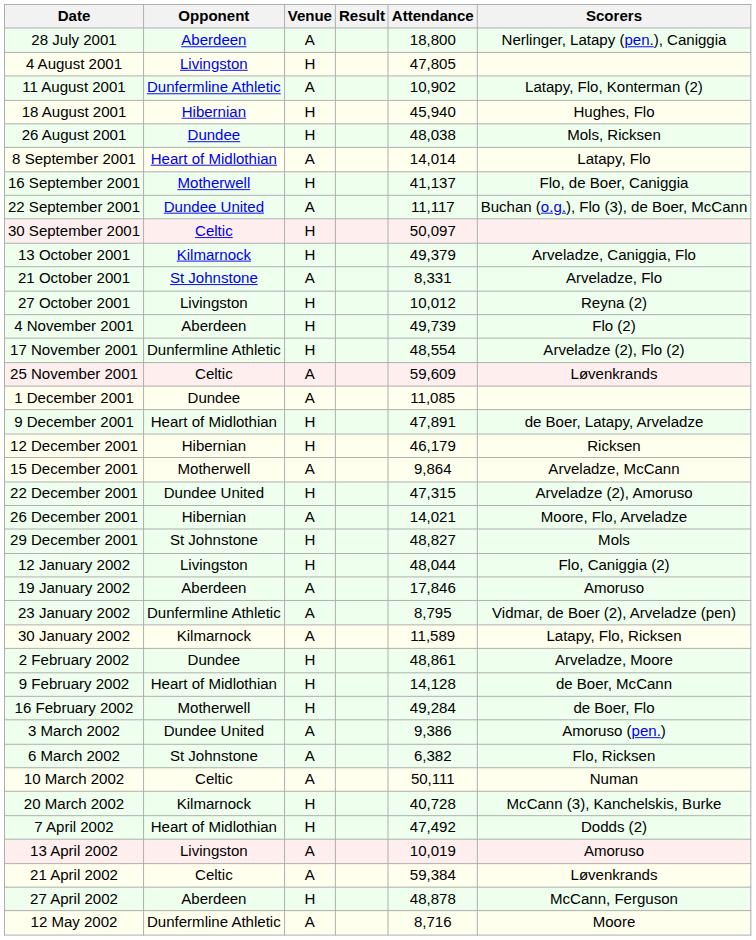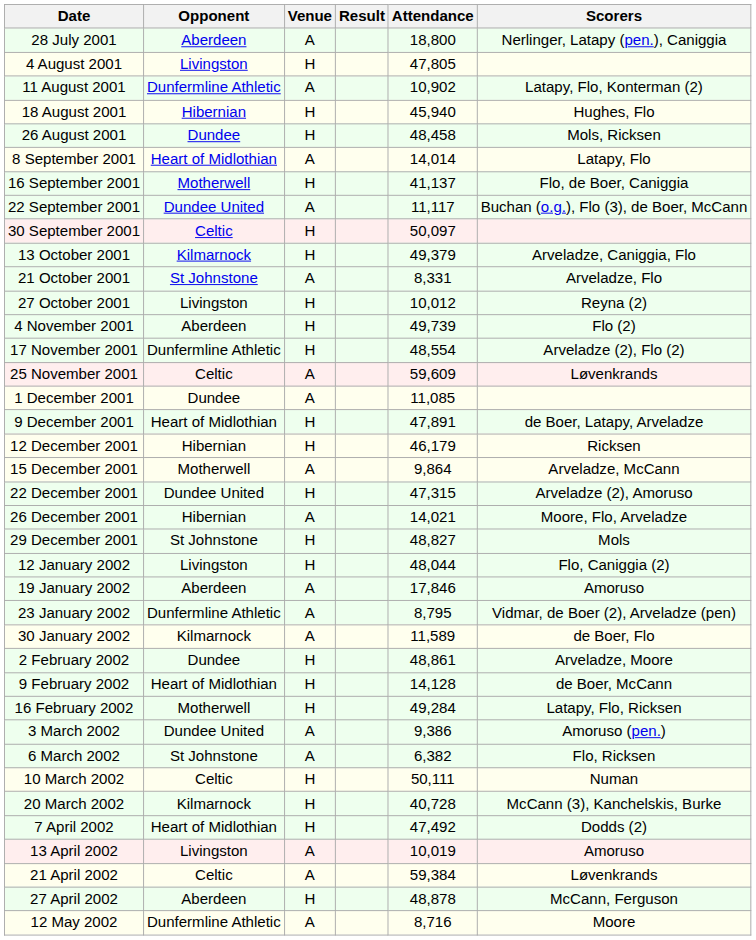 <table class="wikitable sortable" style="font-size:100%; text-align:center">
 <tr>
 <th>Date</th>
 <th>Opponent</th>
 <th>Venue</th>
 <th>Result</th>
 <th>Attendance</th>
 <th>Scorers</th>
 </tr>
 <tr bgcolor = "#EEFFEE">
 <td>28 July 2001</td>
 <td><a href='#'>Aberdeen</a></td>
 <td>A</td>
 <td></td>
 <td>18,800</td>
 <td>Nerlinger, Latapy (<a href='#'>pen.</a>), Caniggia</td>
 </tr>
 <tr bgcolor = "#FFFFEE">
 <td>4 August 2001</td>
 <td><a href='#'>Livingston</a></td>
 <td>H</td>
 <td></td>
 <td>47,805</td>
 <td></td>
 </tr>
 <tr bgcolor = "#EEFFEE">
 <td>11 August 2001</td>
 <td><a href='#'>Dunfermline Athletic</a></td>
 <td>A</td>
 <td></td>
 <td>10,902</td>
 <td> Latapy, Flo, Konterman (2)</td>
 </tr>
 <tr bgcolor = "#FFFFEE">
 <td>18 August 2001</td>
 <td><a href='#'>Hibernian</a></td>
 <td>H</td>
 <td></td>
 <td>45,940</td>
 <td>Hughes, Flo</td>
 </tr>
 <tr bgcolor = "#EEFFEE">
 <td>26 August 2001</td>
 <td><a href='#'>Dundee</a></td>
 <td>H</td>
 <td></td>
-<td>48,038</td>
+<td>48,458</td>
 <td>Mols, Ricksen</td>
 </tr>
 <tr bgcolor = "#FFFFEE">
 <td>8 September 2001</td>
 <td><a href='#'>Heart of Midlothian</a></td>
 <td>A</td>
 <td></td>
 <td>14,014</td>
 <td>Latapy, Flo</td>
 </tr>
 <tr bgcolor = "#EEFFEE">
 <td>16 September 2001</td>
 <td><a href='#'>Motherwell</a></td>
 <td>H</td>
 <td></td>
 <td>41,137</td>
 <td>Flo, de Boer, Caniggia</td>
 </tr>
 <tr bgcolor = "#EEFFEE">
 <td>22 September 2001</td>
 <td><a href='#'>Dundee United</a></td>
 <td>A</td>
 <td></td>
 <td>11,117</td>
 <td>Buchan (<a href='#'>o.g.</a>), Flo (3), de Boer, McCann</td>
 </tr>
 <tr bgcolor = "#FFEEEE">
 <td>30 September 2001</td>
 <td><a href='#'>Celtic</a></td>
 <td>H</td>
 <td></td>
 <td>50,097</td>
 <td></td>
 </tr>
 <tr bgcolor = "#EEFFEE">
 <td>13 October 2001</td>
 <td><a href='#'>Kilmarnock</a></td>
 <td>H</td>
 <td></td>
 <td>49,379</td>
 <td>Arveladze, Caniggia, Flo</td>
 </tr>
 <tr bgcolor = "#EEFFEE">
 <td>21 October 2001</td>
 <td><a href='#'>St Johnstone</a></td>
 <td>A</td>
 <td></td>
 <td>8,331</td>
 <td>Arveladze, Flo</td>
 </tr>
 <tr bgcolor = "#EEFFEE">
 <td>27 October 2001</td>
 <td>Livingston</td>
 <td>H</td>
 <td></td>
 <td>10,012</td>
 <td>Reyna (2)</td>
 </tr>
 <tr bgcolor = "#EEFFEE">
 <td>4 November 2001</td>
 <td>Aberdeen</td>
 <td>H</td>
 <td></td>
 <td>49,739</td>
 <td>Flo (2)</td>
 </tr>
 <tr bgcolor = "#EEFFEE">
 <td>17 November 2001</td>
 <td>Dunfermline Athletic</td>
 <td>H</td>
 <td></td>
 <td>48,554</td>
 <td>Arveladze (2), Flo (2)</td>
 </tr>
 <tr bgcolor = "#FFEEEE">
 <td>25 November 2001</td>
 <td>Celtic</td>
 <td>A</td>
 <td></td>
 <td>59,609</td>
 <td>Løvenkrands</td>
 </tr>
 <tr bgcolor = "#FFFFEE">
 <td>1 December 2001</td>
 <td>Dundee</td>
 <td>A</td>
 <td></td>
 <td>11,085</td>
 <td></td>
 </tr>
 <tr bgcolor = "#EEFFEE">
 <td>9 December 2001</td>
 <td>Heart of Midlothian</td>
 <td>H</td>
 <td></td>
 <td>47,891</td>
 <td>de Boer, Latapy, Arveladze</td>
 </tr>
 <tr bgcolor = "#FFFFEE">
 <td>12 December 2001</td>
 <td>Hibernian</td>
 <td>H</td>
 <td></td>
 <td>46,179</td>
 <td>Ricksen</td>
 </tr>
 <tr bgcolor = "#FFFFEE">
 <td>15 December 2001</td>
 <td>Motherwell</td>
 <td>A</td>
 <td></td>
 <td>9,864</td>
 <td>Arveladze, McCann</td>
 </tr>
 <tr bgcolor = "#EEFFEE">
 <td>22 December 2001</td>
 <td>Dundee United</td>
 <td>H</td>
 <td></td>
 <td>47,315</td>
 <td>Arveladze (2), Amoruso</td>
 </tr>
 <tr bgcolor = "#EEFFEE">
 <td>26 December 2001</td>
 <td>Hibernian</td>
 <td>A</td>
 <td></td>
 <td>14,021</td>
 <td>Moore, Flo, Arveladze</td>
 </tr>
 <tr bgcolor = "#EEFFEE">
 <td>29 December 2001</td>
 <td>St Johnstone</td>
 <td>H</td>
 <td></td>
 <td>48,827</td>
 <td>Mols</td>
 </tr>
 <tr bgcolor = "#EEFFEE">
 <td>12 January 2002</td>
 <td>Livingston</td>
 <td>H</td>
 <td></td>
 <td>48,044</td>
 <td>Flo, Caniggia (2)</td>
 </tr>
 <tr bgcolor = "#EEFFEE">
 <td>19 January 2002</td>
 <td>Aberdeen</td>
 <td>A</td>
 <td></td>
 <td>17,846</td>
 <td>Amoruso</td>
 </tr>
 <tr bgcolor = "#EEFFEE">
 <td>23 January 2002</td>
 <td>Dunfermline Athletic</td>
 <td>A</td>
 <td></td>
 <td>8,795</td>
 <td>Vidmar, de Boer (2), Arveladze (pen)</td>
 </tr>
 <tr bgcolor = "#FFFFEE">
 <td>30 January 2002</td>
 <td>Kilmarnock</td>
 <td>A</td>
 <td></td>
 <td>11,589</td>
-<td>Latapy, Flo, Ricksen</td>
+<td>de Boer, Flo</td>
 </tr>
 <tr bgcolor = "#EEFFEE">
 <td>2 February 2002</td>
 <td>Dundee</td>
 <td>H</td>
 <td></td>
 <td>48,861</td>
 <td>Arveladze, Moore</td>
 </tr>
 <tr bgcolor = "#EEFFEE">
 <td>9 February 2002</td>
 <td>Heart of Midlothian</td>
 <td>H</td>
 <td></td>
 <td>14,128</td>
 <td>de Boer, McCann</td>
 </tr>
 <tr bgcolor = "#EEFFEE">
 <td>16 February 2002</td>
 <td>Motherwell</td>
 <td>H</td>
 <td></td>
 <td>49,284</td>
-<td>de Boer, Flo</td>
+<td>Latapy, Flo, Ricksen</td>
 </tr>
 <tr bgcolor = "#EEFFEE">
 <td>3 March 2002</td>
 <td>Dundee United</td>
 <td>A</td>
 <td></td>
 <td>9,386</td>
 <td>Amoruso (<a href='#'>pen.</a>)</td>
 </tr>
 <tr bgcolor = "#EEFFEE">
 <td>6 March 2002</td>
 <td>St Johnstone</td>
 <td>A</td>
 <td></td>
 <td>6,382</td>
 <td>Flo, Ricksen</td>
 </tr>
 <tr bgcolor = "#FFFFEE">
 <td>10 March 2002</td>
 <td>Celtic</td>
-<td>A</td>
+<td>H</td>
 <td></td>
 <td>50,111</td>
 <td>Numan</td>
 </tr>
 <tr bgcolor = "#EEFFEE">
 <td>20 March 2002</td>
 <td>Kilmarnock</td>
 <td>H</td>
 <td></td>
 <td>40,728</td>
 <td>McCann (3), Kanchelskis, Burke</td>
 </tr>
 <tr bgcolor = "#EEFFEE">
 <td>7 April 2002</td>
 <td>Heart of Midlothian</td>
 <td>H</td>
 <td></td>
 <td>47,492</td>
 <td>Dodds (2)</td>
 </tr>
 <tr bgcolor = "#FFEEEE">
 <td>13 April 2002</td>
 <td>Livingston</td>
 <td>A</td>
 <td></td>
 <td>10,019</td>
 <td>Amoruso</td>
 </tr>
 <tr bgcolor = "#FFFFEE">
 <td>21 April 2002</td>
 <td>Celtic</td>
 <td>A</td>
 <td></td>
 <td>59,384</td>
 <td>Løvenkrands</td>
 </tr>
 <tr bgcolor = "#EEFFEE">
 <td>27 April 2002</td>
 <td>Aberdeen</td>
 <td>H</td>
 <td></td>
 <td>48,878</td>
 <td>McCann, Ferguson</td>
 </tr>
 <tr bgcolor = "#FFFFEE">
 <td>12 May 2002</td>
 <td>Dunfermline Athletic</td>
 <td>A</td>
 <td></td>
 <td>8,716</td>
 <td>Moore</td>
 </tr>
 </table>
